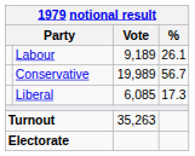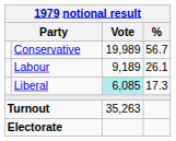 <table class="wikitable">
 <tr>
 <th colspan="4"><a href='#'>1979</a> <a href='#'>notional result</a></th>
 </tr>
 <tr>
 <th bgcolor="#DDDDFF" width="130px" colspan="2">Party</th>
 <th bgcolor="#DDDDFF" width="50px">Vote</th>
 <th bgcolor="#DDDDFF" width="30px">%</th>
 </tr>
 <tr>
 <td></td>
+<td><a href='#'>Conservative</a></td>
+<td align=right>19,989</td>
+<td align=right>56.7</td>
+</tr>
+<tr>
+<td></td>
 <td><a href='#'>Labour</a></td>
 <td align=right>9,189</td>
 <td align=right>26.1</td>
 </tr>
 <tr>
 <td></td>
-<td><a href='#'>Conservative</a></td>
-<td align=right>19,989</td>
-<td align=right>56.7</td>
-</tr>
-<tr>
-<td></td>
 <td><a href='#'>Liberal</a></td>
-<td align=right>6,085</td>
+<td align=right style="background: paleturquoise;">6,085</td>
 <td align=right>17.3</td>
 </tr>
 <tr>
 <td colspan="4" bgcolor="#EAECF0"></td>
 </tr>
 <tr>
 <td colspan="2"><strong>Turnout</strong></td>
 <td align=right>35,263</td>
 <td align=right></td>
 </tr>
 <tr>
 <td colspan="2"><strong>Electorate</strong></td>
 <td align=right></td>
 </tr>
 </table>
